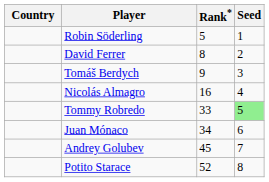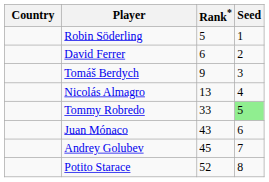 <table class="wikitable" border="1">
 <tr>
 <th width="70">Country</th>
 <th width="175">Player</th>
 <th>Rank<sup>*</sup></th>
 <th>Seed</th>
 </tr>
 <tr>
 <td></td>
 <td><a href='#'>Robin Söderling</a></td>
 <td>5</td>
 <td>1</td>
 </tr>
 <tr>
 <td></td>
 <td><a href='#'>David Ferrer</a></td>
-<td>8</td>
+<td>6</td>
 <td>2</td>
 </tr>
 <tr>
 <td></td>
 <td><a href='#'>Tomáš Berdych</a></td>
 <td>9</td>
 <td>3</td>
 </tr>
 <tr>
 <td></td>
 <td><a href='#'>Nicolás Almagro</a></td>
-<td>16</td>
+<td>13</td>
 <td>4</td>
 </tr>
 <tr>
 <td></td>
 <td><a href='#'>Tommy Robredo</a></td>
 <td>33</td>
 <td style="background: lightgreen;">5</td>
 </tr>
 <tr>
 <td></td>
 <td><a href='#'>Juan Mónaco</a></td>
-<td>34</td>
+<td>43</td>
 <td>6</td>
 </tr>
 <tr>
 <td></td>
 <td><a href='#'>Andrey Golubev</a></td>
 <td>45</td>
 <td>7</td>
 </tr>
 <tr>
 <td></td>
 <td><a href='#'>Potito Starace</a></td>
 <td>52</td>
 <td>8</td>
 </tr>
 </table>
